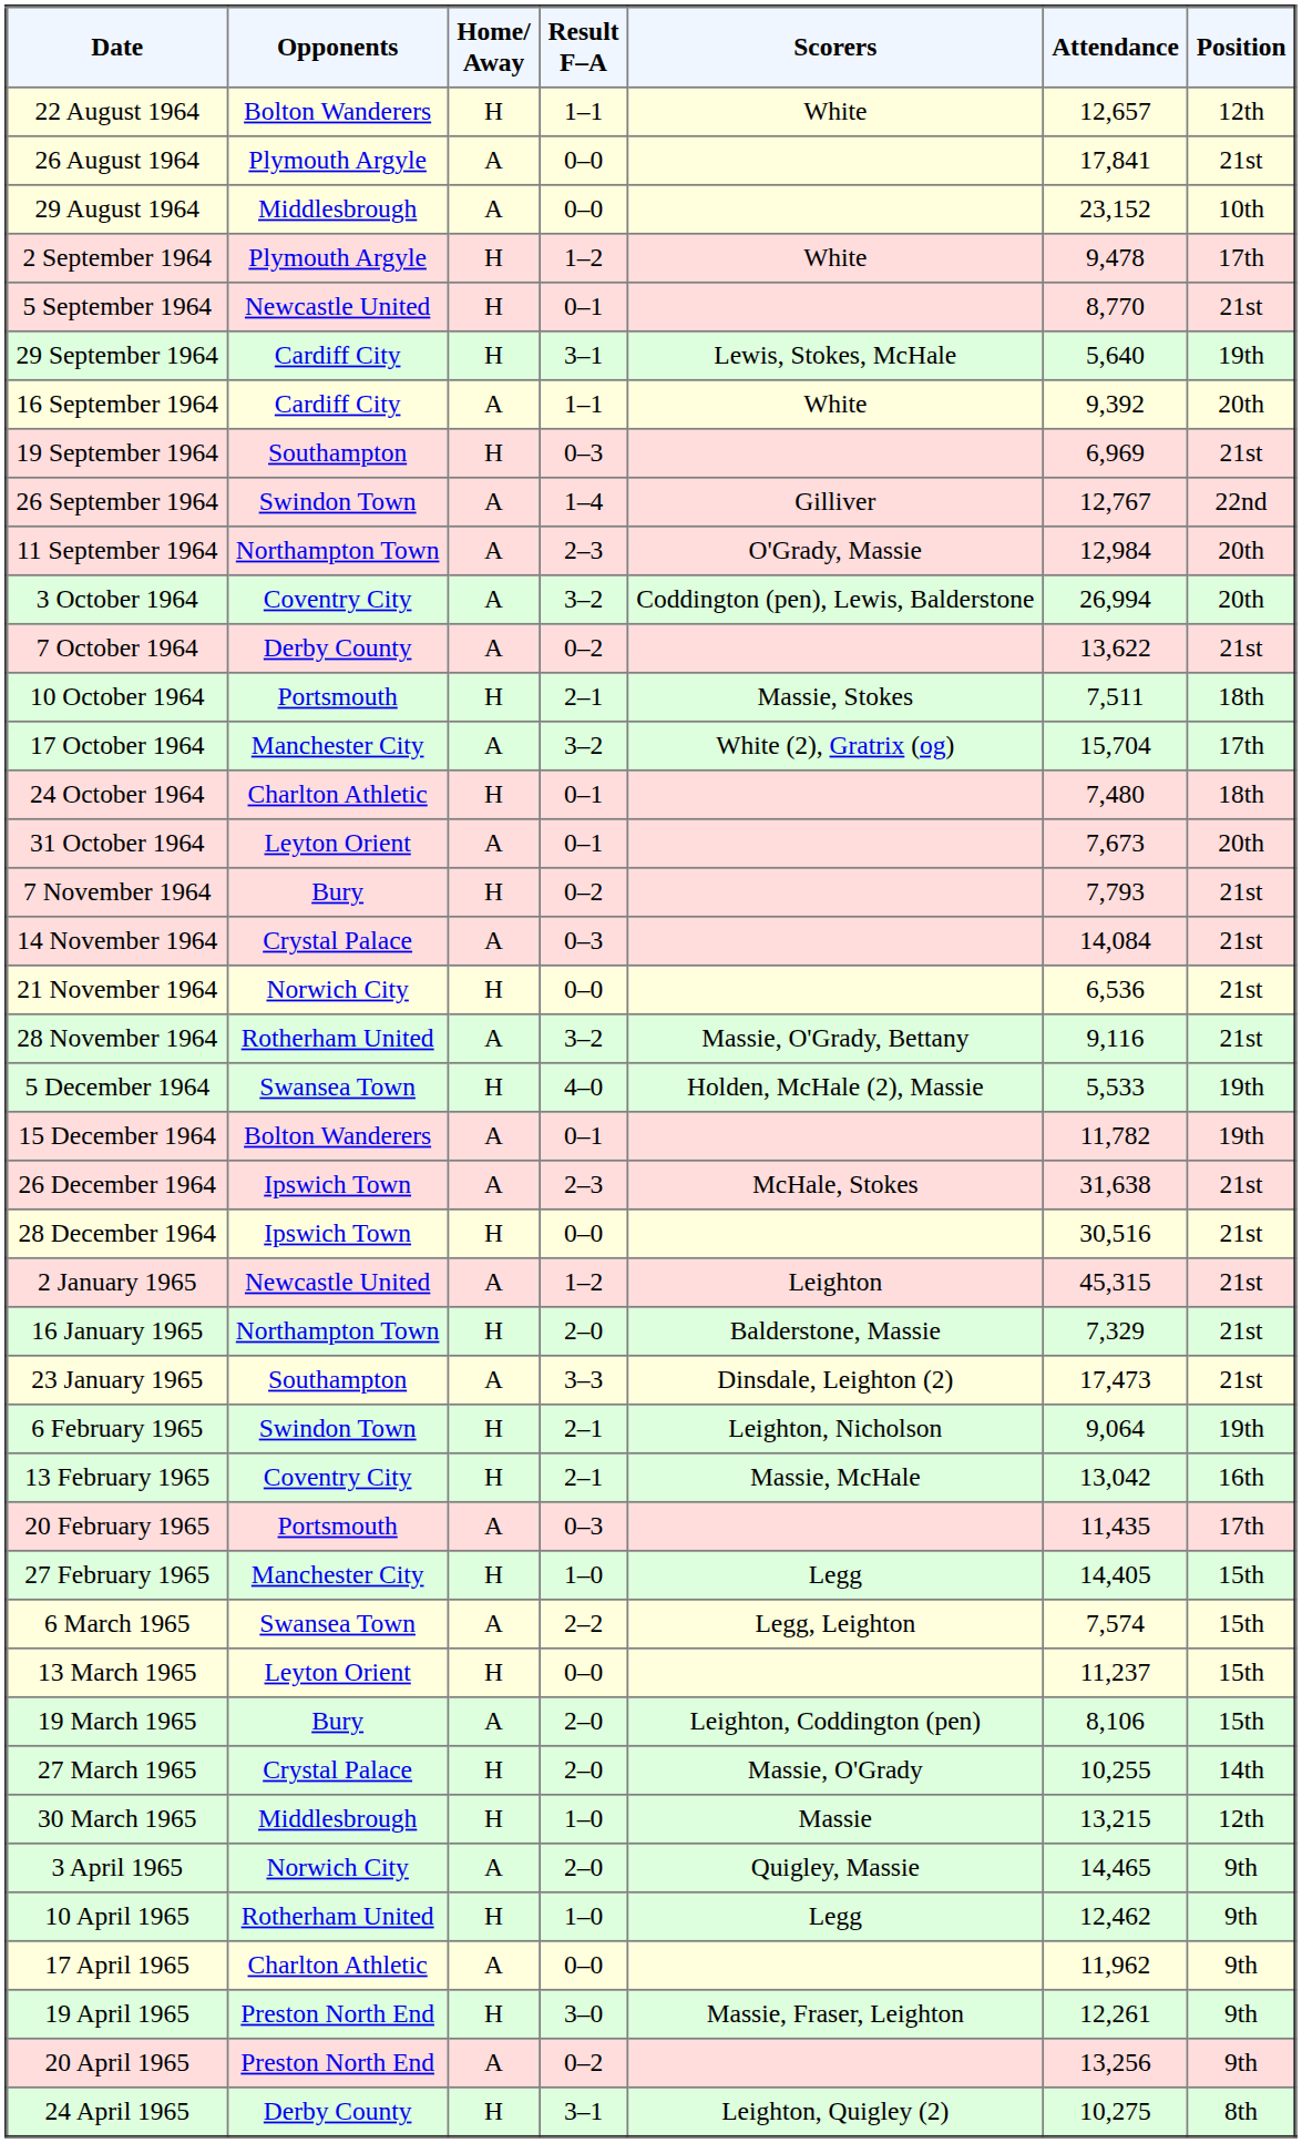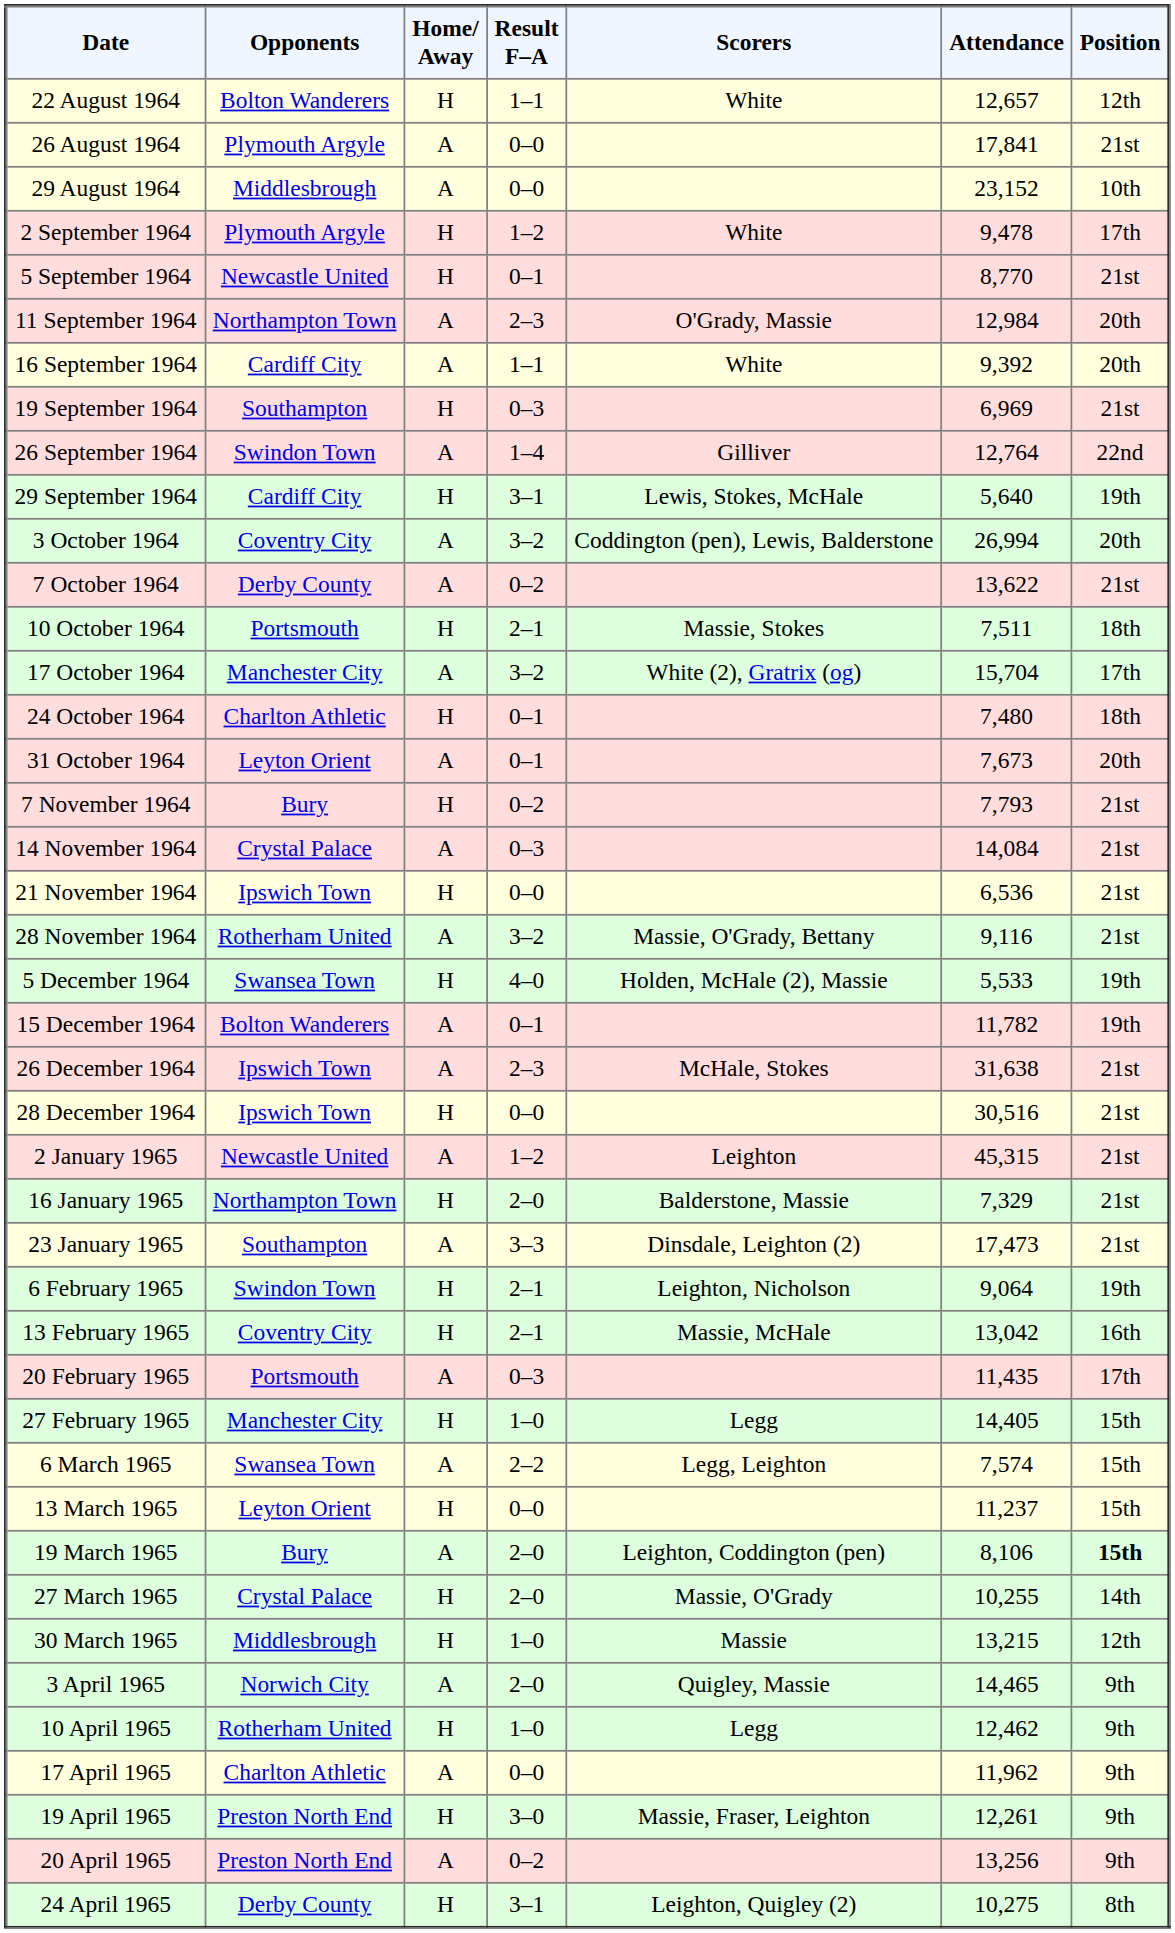 <table border="2" cellpadding="4" style="border-collapse:collapse; text-align:center; font-size:smaller;">
 <tr style="background:#f0f6ff;">
 <th><strong>Date</strong></th>
 <th><strong>Opponents</strong></th>
 <th><strong>Home/<br>Away</strong></th>
 <th><strong>Result<br>F–A</strong></th>
 <th><strong>Scorers</strong></th>
 <th><strong>Attendance</strong></th>
 <th><strong>Position</strong></th>
 </tr>
 <tr bgcolor="#ffffdd">
 <td>22 August 1964</td>
 <td><a href='#'>Bolton Wanderers</a></td>
 <td>H</td>
 <td>1–1</td>
 <td>White</td>
 <td>12,657</td>
 <td>12th</td>
 </tr>
 <tr bgcolor="#ffffdd">
 <td>26 August 1964</td>
 <td><a href='#'>Plymouth Argyle</a></td>
 <td>A</td>
 <td>0–0</td>
 <td></td>
 <td>17,841</td>
 <td>21st</td>
 </tr>
 <tr bgcolor="#ffffdd">
 <td>29 August 1964</td>
 <td><a href='#'>Middlesbrough</a></td>
 <td>A</td>
 <td>0–0</td>
 <td></td>
 <td>23,152</td>
 <td>10th</td>
 </tr>
 <tr bgcolor="#ffdddd">
 <td>2 September 1964</td>
 <td><a href='#'>Plymouth Argyle</a></td>
 <td>H</td>
 <td>1–2</td>
 <td>White</td>
 <td>9,478</td>
 <td>17th</td>
 </tr>
 <tr bgcolor="#ffdddd">
 <td>5 September 1964</td>
 <td><a href='#'>Newcastle United</a></td>
 <td>H</td>
 <td>0–1</td>
 <td></td>
 <td>8,770</td>
 <td>21st</td>
 </tr>
-<tr bgcolor="#ddffdd">
-<td>29 September 1964</td>
-<td><a href='#'>Cardiff City</a></td>
-<td>H</td>
-<td>3–1</td>
-<td>Lewis, Stokes, McHale</td>
-<td>5,640</td>
-<td>19th</td>
+<tr bgcolor="#ffdddd">
+<td>11 September 1964</td>
+<td><a href='#'>Northampton Town</a></td>
+<td>A</td>
+<td>2–3</td>
+<td>O'Grady, Massie</td>
+<td>12,984</td>
+<td>20th</td>
 </tr>
 <tr bgcolor="#ffffdd">
 <td>16 September 1964</td>
 <td><a href='#'>Cardiff City</a></td>
 <td>A</td>
 <td>1–1</td>
 <td>White</td>
 <td>9,392</td>
 <td>20th</td>
 </tr>
 <tr bgcolor="#ffdddd">
 <td>19 September 1964</td>
 <td><a href='#'>Southampton</a></td>
 <td>H</td>
 <td>0–3</td>
 <td></td>
 <td>6,969</td>
 <td>21st</td>
 </tr>
 <tr bgcolor="#ffdddd">
 <td>26 September 1964</td>
 <td><a href='#'>Swindon Town</a></td>
 <td>A</td>
 <td>1–4</td>
 <td>Gilliver</td>
-<td>12,767</td>
+<td>12,764</td>
 <td>22nd</td>
 </tr>
-<tr bgcolor="#ffdddd">
-<td>11 September 1964</td>
-<td><a href='#'>Northampton Town</a></td>
-<td>A</td>
-<td>2–3</td>
-<td>O'Grady, Massie</td>
-<td>12,984</td>
-<td>20th</td>
+<tr bgcolor="#ddffdd">
+<td>29 September 1964</td>
+<td><a href='#'>Cardiff City</a></td>
+<td>H</td>
+<td>3–1</td>
+<td>Lewis, Stokes, McHale</td>
+<td>5,640</td>
+<td>19th</td>
 </tr>
 <tr bgcolor="#ddffdd">
 <td>3 October 1964</td>
 <td><a href='#'>Coventry City</a></td>
 <td>A</td>
 <td>3–2</td>
 <td>Coddington (pen), Lewis, Balderstone</td>
 <td>26,994</td>
 <td>20th</td>
 </tr>
 <tr bgcolor="#ffdddd">
 <td>7 October 1964</td>
 <td><a href='#'>Derby County</a></td>
 <td>A</td>
 <td>0–2</td>
 <td></td>
 <td>13,622</td>
 <td>21st</td>
 </tr>
 <tr bgcolor="#ddffdd">
 <td>10 October 1964</td>
 <td><a href='#'>Portsmouth</a></td>
 <td>H</td>
 <td>2–1</td>
 <td>Massie, Stokes</td>
 <td>7,511</td>
 <td>18th</td>
 </tr>
 <tr bgcolor="#ddffdd">
 <td>17 October 1964</td>
 <td><a href='#'>Manchester City</a></td>
 <td>A</td>
 <td>3–2</td>
 <td>White (2), <a href='#'>Gratrix</a> (<a href='#'>og</a>)</td>
 <td>15,704</td>
 <td>17th</td>
 </tr>
 <tr bgcolor="#ffdddd">
 <td>24 October 1964</td>
 <td><a href='#'>Charlton Athletic</a></td>
 <td>H</td>
 <td>0–1</td>
 <td></td>
 <td>7,480</td>
 <td>18th</td>
 </tr>
 <tr bgcolor="#ffdddd">
 <td>31 October 1964</td>
 <td><a href='#'>Leyton Orient</a></td>
 <td>A</td>
 <td>0–1</td>
 <td></td>
 <td>7,673</td>
 <td>20th</td>
 </tr>
 <tr bgcolor="#ffdddd">
 <td>7 November 1964</td>
 <td><a href='#'>Bury</a></td>
 <td>H</td>
 <td>0–2</td>
 <td></td>
 <td>7,793</td>
 <td>21st</td>
 </tr>
 <tr bgcolor="#ffdddd">
 <td>14 November 1964</td>
 <td><a href='#'>Crystal Palace</a></td>
 <td>A</td>
 <td>0–3</td>
 <td></td>
 <td>14,084</td>
 <td>21st</td>
 </tr>
 <tr bgcolor="#ffffdd">
 <td>21 November 1964</td>
-<td><a href='#'>Norwich City</a></td>
+<td><a href='#'>Ipswich Town</a></td>
 <td>H</td>
 <td>0–0</td>
 <td></td>
 <td>6,536</td>
 <td>21st</td>
 </tr>
 <tr bgcolor="#ddffdd">
 <td>28 November 1964</td>
 <td><a href='#'>Rotherham United</a></td>
 <td>A</td>
 <td>3–2</td>
 <td>Massie, O'Grady, Bettany</td>
 <td>9,116</td>
 <td>21st</td>
 </tr>
 <tr bgcolor="#ddffdd">
 <td>5 December 1964</td>
 <td><a href='#'>Swansea Town</a></td>
 <td>H</td>
 <td>4–0</td>
 <td>Holden, McHale (2), Massie</td>
 <td>5,533</td>
 <td>19th</td>
 </tr>
 <tr bgcolor="#ffdddd">
 <td>15 December 1964</td>
 <td><a href='#'>Bolton Wanderers</a></td>
 <td>A</td>
 <td>0–1</td>
 <td></td>
 <td>11,782</td>
 <td>19th</td>
 </tr>
 <tr bgcolor="#ffdddd">
 <td>26 December 1964</td>
 <td><a href='#'>Ipswich Town</a></td>
 <td>A</td>
 <td>2–3</td>
 <td>McHale, Stokes</td>
 <td>31,638</td>
 <td>21st</td>
 </tr>
 <tr bgcolor="#ffffdd">
 <td>28 December 1964</td>
 <td><a href='#'>Ipswich Town</a></td>
 <td>H</td>
 <td>0–0</td>
 <td></td>
 <td>30,516</td>
 <td>21st</td>
 </tr>
 <tr bgcolor="#ffdddd">
 <td>2 January 1965</td>
 <td><a href='#'>Newcastle United</a></td>
 <td>A</td>
 <td>1–2</td>
 <td>Leighton</td>
 <td>45,315</td>
 <td>21st</td>
 </tr>
 <tr bgcolor="#ddffdd">
 <td>16 January 1965</td>
 <td><a href='#'>Northampton Town</a></td>
 <td>H</td>
 <td>2–0</td>
 <td>Balderstone, Massie</td>
 <td>7,329</td>
 <td>21st</td>
 </tr>
 <tr bgcolor="#ffffdd">
 <td>23 January 1965</td>
 <td><a href='#'>Southampton</a></td>
 <td>A</td>
 <td>3–3</td>
 <td>Dinsdale, Leighton (2)</td>
 <td>17,473</td>
 <td>21st</td>
 </tr>
 <tr bgcolor="#ddffdd">
 <td>6 February 1965</td>
 <td><a href='#'>Swindon Town</a></td>
 <td>H</td>
 <td>2–1</td>
 <td>Leighton, Nicholson</td>
 <td>9,064</td>
 <td>19th</td>
 </tr>
 <tr bgcolor="#ddffdd">
 <td>13 February 1965</td>
 <td><a href='#'>Coventry City</a></td>
 <td>H</td>
 <td>2–1</td>
 <td>Massie, McHale</td>
 <td>13,042</td>
 <td>16th</td>
 </tr>
 <tr bgcolor="#ffdddd">
 <td>20 February 1965</td>
 <td><a href='#'>Portsmouth</a></td>
 <td>A</td>
 <td>0–3</td>
 <td></td>
 <td>11,435</td>
 <td>17th</td>
 </tr>
 <tr bgcolor="#ddffdd">
 <td>27 February 1965</td>
 <td><a href='#'>Manchester City</a></td>
 <td>H</td>
 <td>1–0</td>
 <td>Legg</td>
 <td>14,405</td>
 <td>15th</td>
 </tr>
 <tr bgcolor="#ffffdd">
 <td>6 March 1965</td>
 <td><a href='#'>Swansea Town</a></td>
 <td>A</td>
 <td>2–2</td>
 <td>Legg, Leighton</td>
 <td>7,574</td>
 <td>15th</td>
 </tr>
 <tr bgcolor="#ffffdd">
 <td>13 March 1965</td>
 <td><a href='#'>Leyton Orient</a></td>
 <td>H</td>
 <td>0–0</td>
 <td></td>
 <td>11,237</td>
 <td>15th</td>
 </tr>
 <tr bgcolor="#ddffdd">
 <td>19 March 1965</td>
 <td><a href='#'>Bury</a></td>
 <td>A</td>
 <td>2–0</td>
 <td>Leighton, Coddington (pen)</td>
 <td>8,106</td>
-<td>15th</td>
+<td><strong>15th</strong></td>
 </tr>
 <tr bgcolor="#ddffdd">
 <td>27 March 1965</td>
 <td><a href='#'>Crystal Palace</a></td>
 <td>H</td>
 <td>2–0</td>
 <td>Massie, O'Grady</td>
 <td>10,255</td>
 <td>14th</td>
 </tr>
 <tr bgcolor="#ddffdd">
 <td>30 March 1965</td>
 <td><a href='#'>Middlesbrough</a></td>
 <td>H</td>
 <td>1–0</td>
 <td>Massie</td>
 <td>13,215</td>
 <td>12th</td>
 </tr>
 <tr bgcolor="#ddffdd">
 <td>3 April 1965</td>
 <td><a href='#'>Norwich City</a></td>
 <td>A</td>
 <td>2–0</td>
 <td>Quigley, Massie</td>
 <td>14,465</td>
 <td>9th</td>
 </tr>
 <tr bgcolor="#ddffdd">
 <td>10 April 1965</td>
 <td><a href='#'>Rotherham United</a></td>
 <td>H</td>
 <td>1–0</td>
 <td>Legg</td>
 <td>12,462</td>
 <td>9th</td>
 </tr>
 <tr bgcolor="#ffffdd">
 <td>17 April 1965</td>
 <td><a href='#'>Charlton Athletic</a></td>
 <td>A</td>
 <td>0–0</td>
 <td></td>
 <td>11,962</td>
 <td>9th</td>
 </tr>
 <tr bgcolor="#ddffdd">
 <td>19 April 1965</td>
 <td><a href='#'>Preston North End</a></td>
 <td>H</td>
 <td>3–0</td>
 <td>Massie, Fraser, Leighton</td>
 <td>12,261</td>
 <td>9th</td>
 </tr>
 <tr bgcolor="#ffdddd">
 <td>20 April 1965</td>
 <td><a href='#'>Preston North End</a></td>
 <td>A</td>
 <td>0–2</td>
 <td></td>
 <td>13,256</td>
 <td>9th</td>
 </tr>
 <tr bgcolor="#ddffdd">
 <td>24 April 1965</td>
 <td><a href='#'>Derby County</a></td>
 <td>H</td>
 <td>3–1</td>
 <td>Leighton, Quigley (2)</td>
 <td>10,275</td>
 <td>8th</td>
 </tr>
 </table>
